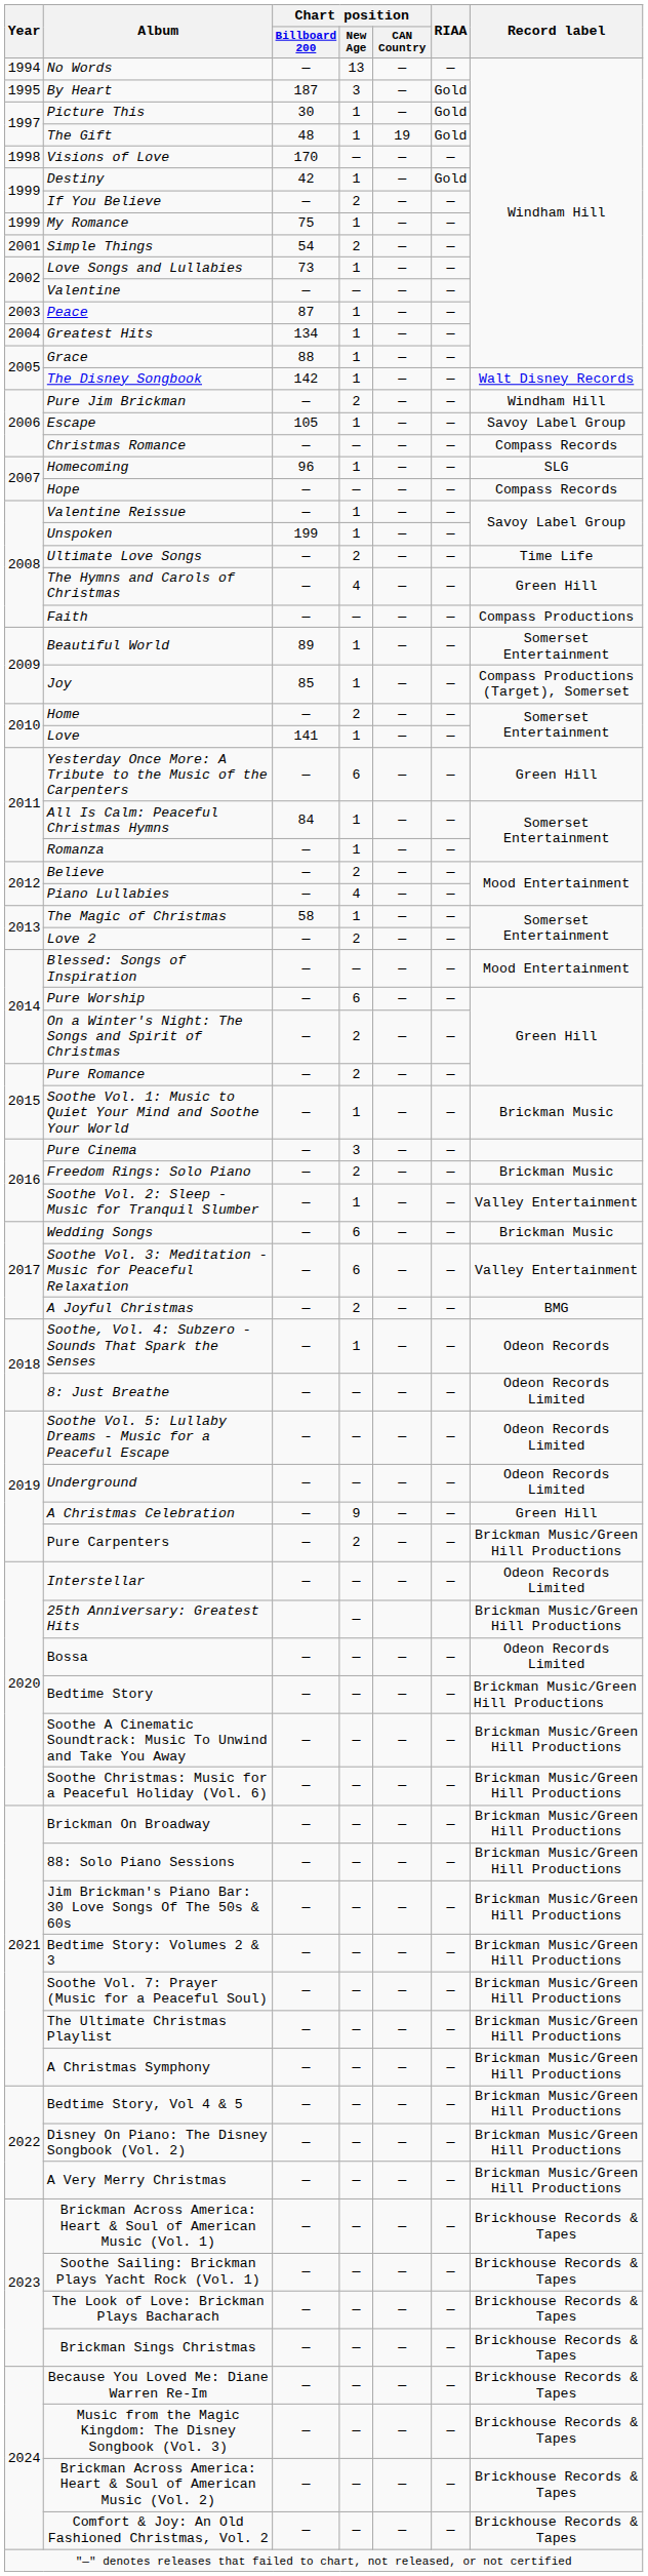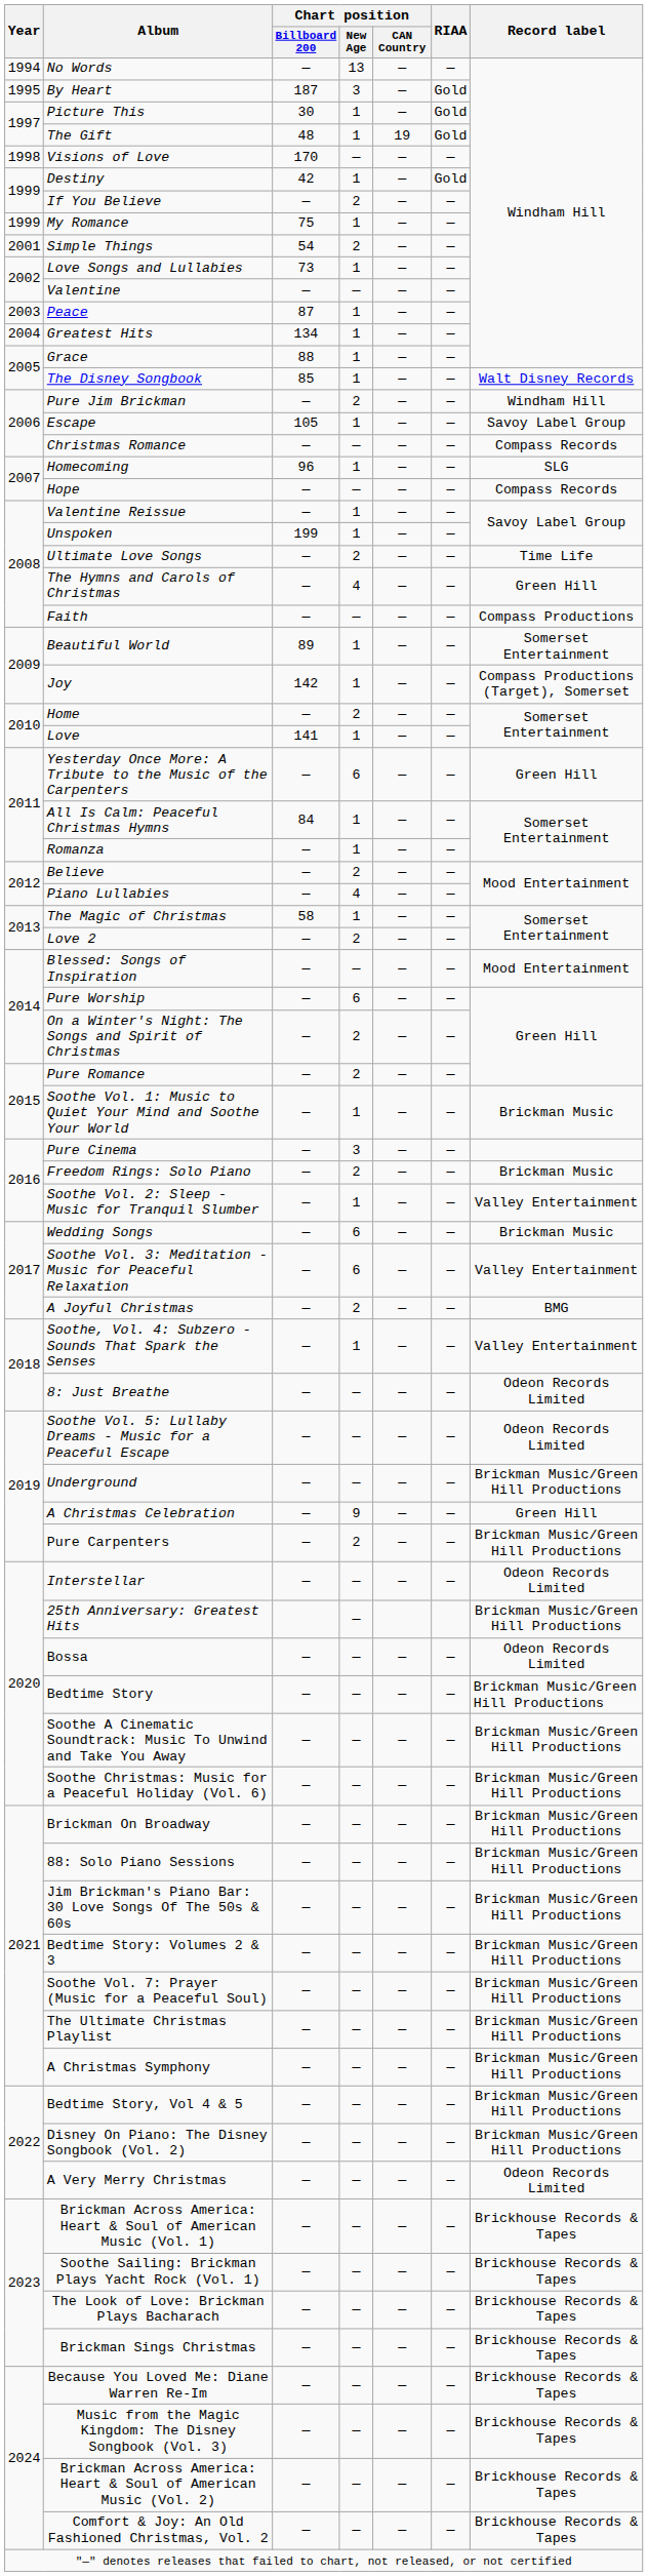 <table class="wikitable" style="text-align:center;">
 <tr>
 <th rowspan="2">Year</th>
 <th rowspan="2">Album</th>
 <th colspan="3">Chart position</th>
 <th rowspan="2">RIAA</th>
 <th rowspan="2">Record label</th>
 </tr>
 <tr style="font-size:smaller;">
 <th style="width:50px;"><a href='#'>Billboard 200</a></th>
 <th>New Age</th>
 <th style="width:50px;">CAN Country</th>
 </tr>
 <tr>
 <td>1994</td>
 <td style="text-align:left;"><em>No Words</em></td>
 <td>—</td>
 <td>13</td>
 <td>—</td>
 <td>—</td>
 <td rowspan="14">Windham Hill</td>
 </tr>
 <tr>
 <td>1995</td>
 <td style="text-align:left;"><em>By Heart</em></td>
 <td>187</td>
 <td>3</td>
 <td>—</td>
 <td>Gold</td>
 </tr>
 <tr>
 <td rowspan="2">1997</td>
 <td style="text-align:left;"><em>Picture This</em></td>
 <td>30</td>
 <td>1</td>
 <td>—</td>
 <td>Gold</td>
 </tr>
 <tr>
 <td style="text-align:left;"><em>The Gift</em></td>
 <td>48</td>
 <td>1</td>
 <td>19</td>
 <td>Gold</td>
 </tr>
 <tr>
 <td>1998</td>
 <td style="text-align:left;"><em>Visions of Love</em></td>
 <td>170</td>
 <td>—</td>
 <td>—</td>
 <td>—</td>
 </tr>
 <tr>
 <td rowspan="2">1999</td>
 <td style="text-align:left;"><em>Destiny</em></td>
 <td>42</td>
 <td>1</td>
 <td>—</td>
 <td>Gold</td>
 </tr>
 <tr>
 <td style="text-align:left;"><em>If You Believe</em></td>
 <td>—</td>
 <td>2</td>
 <td>—</td>
 <td>—</td>
 </tr>
 <tr>
 <td>1999</td>
 <td style="text-align:left;"><em>My Romance</em></td>
 <td>75</td>
 <td>1</td>
 <td>—</td>
 <td>—</td>
 </tr>
 <tr>
 <td>2001</td>
 <td style="text-align:left;"><em>Simple Things</em></td>
 <td>54</td>
 <td>2</td>
 <td>—</td>
 <td>—</td>
 </tr>
 <tr>
 <td rowspan="2">2002</td>
 <td style="text-align:left;"><em>Love Songs and Lullabies</em></td>
 <td>73</td>
 <td>1</td>
 <td>—</td>
 <td>—</td>
 </tr>
 <tr>
 <td style="text-align:left;"><em>Valentine</em></td>
 <td>—</td>
 <td>—</td>
 <td>—</td>
 <td>—</td>
 </tr>
 <tr>
 <td>2003</td>
 <td style="text-align:left;"><em><a href='#'>Peace</a></em></td>
 <td>87</td>
 <td>1</td>
 <td>—</td>
 <td>—</td>
 </tr>
 <tr>
 <td>2004</td>
 <td style="text-align:left;"><em>Greatest Hits</em></td>
 <td>134</td>
 <td>1</td>
 <td>—</td>
 <td>—</td>
 </tr>
 <tr>
 <td rowspan="2">2005</td>
 <td style="text-align:left;"><em>Grace</em></td>
 <td>88</td>
 <td>1</td>
 <td>—</td>
 <td>—</td>
 </tr>
 <tr>
 <td style="text-align:left;"><em><a href='#'>The Disney Songbook</a></em></td>
-<td>142</td>
+<td>85</td>
 <td>1</td>
 <td>—</td>
 <td>—</td>
 <td><a href='#'>Walt Disney Records</a></td>
 </tr>
 <tr>
 <td rowspan="3">2006</td>
 <td style="text-align:left;"><em>Pure Jim Brickman</em></td>
 <td>—</td>
 <td>2</td>
 <td>—</td>
 <td>—</td>
 <td>Windham Hill</td>
 </tr>
 <tr>
 <td style="text-align:left;"><em>Escape</em></td>
 <td>105</td>
 <td>1</td>
 <td>—</td>
 <td>—</td>
 <td>Savoy Label Group</td>
 </tr>
 <tr>
 <td style="text-align:left;"><em>Christmas Romance</em></td>
 <td>—</td>
 <td>—</td>
 <td>—</td>
 <td>—</td>
 <td>Compass Records</td>
 </tr>
 <tr>
 <td rowspan="2">2007</td>
 <td style="text-align:left;"><em>Homecoming</em></td>
 <td>96</td>
 <td>1</td>
 <td>—</td>
 <td>—</td>
 <td>SLG</td>
 </tr>
 <tr>
 <td style="text-align:left;"><em>Hope</em></td>
 <td>—</td>
 <td>—</td>
 <td>—</td>
 <td>—</td>
 <td>Compass Records</td>
 </tr>
 <tr>
 <td rowspan="5">2008</td>
 <td style="text-align:left;"><em>Valentine Reissue</em></td>
 <td>—</td>
 <td>1</td>
 <td>—</td>
 <td>—</td>
 <td rowspan="2">Savoy Label Group</td>
 </tr>
 <tr>
 <td style="text-align:left;"><em>Unspoken</em></td>
 <td>199</td>
 <td>1</td>
 <td>—</td>
 <td>—</td>
 </tr>
 <tr>
 <td style="text-align:left;"><em>Ultimate Love Songs</em></td>
 <td>—</td>
 <td>2</td>
 <td>—</td>
 <td>—</td>
 <td>Time Life</td>
 </tr>
 <tr>
 <td style="text-align:left;"><em>The Hymns and Carols of Christmas</em></td>
 <td>—</td>
 <td>4</td>
 <td>—</td>
 <td>—</td>
 <td>Green Hill</td>
 </tr>
 <tr>
 <td style="text-align:left;"><em>Faith</em></td>
 <td>—</td>
 <td>—</td>
 <td>—</td>
 <td>—</td>
 <td>Compass Productions</td>
 </tr>
 <tr>
 <td rowspan="2">2009</td>
 <td style="text-align:left;"><em>Beautiful World</em></td>
 <td>89</td>
 <td>1</td>
 <td>—</td>
 <td>—</td>
 <td>Somerset Entertainment</td>
 </tr>
 <tr>
 <td style="text-align:left;"><em>Joy</em></td>
-<td>85</td>
+<td>142</td>
 <td>1</td>
 <td>—</td>
 <td>—</td>
 <td>Compass Productions (Target), Somerset</td>
 </tr>
 <tr>
 <td rowspan="2">2010</td>
 <td style="text-align:left;"><em>Home</em></td>
 <td>—</td>
 <td>2</td>
 <td>—</td>
 <td>—</td>
 <td rowspan="2">Somerset Entertainment</td>
 </tr>
 <tr>
 <td style="text-align:left;"><em>Love</em></td>
 <td>141</td>
 <td>1</td>
 <td>—</td>
 <td>—</td>
 </tr>
 <tr>
 <td rowspan="3">2011</td>
 <td style="text-align:left;"><em>Yesterday Once More: A Tribute to the Music of the Carpenters</em></td>
 <td>—</td>
 <td>6</td>
 <td>—</td>
 <td>—</td>
 <td>Green Hill</td>
 </tr>
 <tr>
 <td style="text-align:left;"><em>All Is Calm: Peaceful Christmas Hymns</em></td>
 <td>84</td>
 <td>1</td>
 <td>—</td>
 <td>—</td>
 <td rowspan="2">Somerset Entertainment</td>
 </tr>
 <tr>
 <td style="text-align:left;"><em>Romanza</em></td>
 <td>—</td>
 <td>1</td>
 <td>—</td>
 <td>—</td>
 </tr>
 <tr>
 <td rowspan="2">2012</td>
 <td style="text-align:left;"><em>Believe</em></td>
 <td>—</td>
 <td>2</td>
 <td>—</td>
 <td>—</td>
 <td rowspan="2">Mood Entertainment</td>
 </tr>
 <tr>
 <td style="text-align:left;"><em>Piano Lullabies</em></td>
 <td>—</td>
 <td>4</td>
 <td>—</td>
 <td>—</td>
 </tr>
 <tr>
 <td rowspan="2">2013</td>
 <td style="text-align:left;"><em>The Magic of Christmas</em></td>
 <td>58</td>
 <td>1</td>
 <td>—</td>
 <td>—</td>
 <td rowspan="2">Somerset Entertainment</td>
 </tr>
 <tr>
 <td style="text-align:left;"><em>Love 2</em></td>
 <td>—</td>
 <td>2</td>
 <td>—</td>
 <td>—</td>
 </tr>
 <tr>
 <td rowspan="3">2014</td>
 <td style="text-align:left;"><em>Blessed: Songs of Inspiration</em></td>
 <td>—</td>
 <td>—</td>
 <td>—</td>
 <td>—</td>
 <td>Mood Entertainment</td>
 </tr>
 <tr>
 <td style="text-align:left;"><em>Pure Worship</em></td>
 <td>—</td>
 <td>6</td>
 <td>—</td>
 <td>—</td>
 <td rowspan="3">Green Hill</td>
 </tr>
 <tr>
 <td style="text-align:left;"><em>On a Winter's Night: The Songs and Spirit of Christmas</em></td>
 <td>—</td>
 <td>2</td>
 <td>—</td>
 <td>—</td>
 </tr>
 <tr>
 <td rowspan="2">2015</td>
 <td style="text-align:left;"><em>Pure Romance</em></td>
 <td>—</td>
 <td>2</td>
 <td>—</td>
 <td>—</td>
 </tr>
 <tr>
 <td style="text-align:left;"><em>Soothe Vol. 1: Music to Quiet Your Mind and Soothe Your World</em></td>
 <td>—</td>
 <td>1</td>
 <td>—</td>
 <td>—</td>
 <td>Brickman Music </td>
 </tr>
 <tr>
 <td rowspan="3">2016</td>
 <td style="text-align:left;"><em>Pure Cinema</em></td>
 <td>—</td>
 <td>3</td>
 <td>—</td>
 <td>—</td>
 </tr>
 <tr>
 <td style="text-align:left;"><em>Freedom Rings: Solo Piano</em></td>
 <td>—</td>
 <td>2</td>
 <td>—</td>
 <td>—</td>
 <td>Brickman Music</td>
 </tr>
 <tr>
 <td style="text-align:left;"><em>Soothe Vol. 2: Sleep - Music for Tranquil Slumber</em></td>
 <td>—</td>
 <td>1</td>
 <td>—</td>
 <td>—</td>
 <td>Valley Entertainment</td>
 </tr>
 <tr>
 <td rowspan="3">2017</td>
 <td style="text-align:left;"><em>Wedding Songs</em></td>
 <td>—</td>
 <td>6</td>
 <td>—</td>
 <td>—</td>
 <td>Brickman Music</td>
 </tr>
 <tr>
 <td style="text-align:left;"><em>Soothe Vol. 3: Meditation - Music for Peaceful Relaxation</em></td>
 <td>—</td>
 <td>6</td>
 <td>—</td>
 <td>—</td>
 <td>Valley Entertainment</td>
 </tr>
 <tr>
 <td style="text-align:left;"><em>A Joyful Christmas</em></td>
 <td>—</td>
 <td>2</td>
 <td>—</td>
 <td>—</td>
 <td>BMG</td>
 </tr>
 <tr>
 <td rowspan="2">2018</td>
 <td style="text-align:left;"><em>Soothe, Vol. 4: Subzero - Sounds That Spark the Senses</em></td>
 <td>—</td>
 <td>1</td>
 <td>—</td>
 <td>—</td>
-<td>Odeon Records </td>
+<td>Valley Entertainment</td>
 </tr>
 <tr>
 <td style="text-align:left;"><em>8: Just Breathe</em></td>
 <td>—</td>
 <td>—</td>
 <td>—</td>
 <td>—</td>
 <td>Odeon Records Limited</td>
 </tr>
 <tr>
 <td rowspan="4">2019</td>
 <td style="text-align:left;"><em>Soothe Vol. 5: Lullaby Dreams - Music for a Peaceful Escape</em></td>
 <td>—</td>
 <td>—</td>
 <td>—</td>
 <td>—</td>
 <td>Odeon Records Limited</td>
 </tr>
 <tr>
 <td style="text-align:left;"><em>Underground</em></td>
 <td>—</td>
 <td>—</td>
 <td>—</td>
 <td>—</td>
-<td>Odeon Records Limited</td>
+<td>Brickman Music/Green Hill Productions</td>
 </tr>
 <tr>
 <td style="text-align:left;"><em>A Christmas Celebration</em></td>
 <td>—</td>
 <td>9</td>
 <td>—</td>
 <td>—</td>
 <td>Green Hill</td>
 </tr>
 <tr>
 <td style="text-align:left;">Pure Carpenters</td>
 <td>—</td>
 <td>2</td>
 <td>—</td>
 <td>—</td>
 <td>Brickman Music/Green Hill Productions</td>
 </tr>
 <tr>
 <td rowspan="6">2020</td>
 <td style="text-align:left;"><em>Interstellar</em></td>
 <td>—</td>
 <td>—</td>
 <td>—</td>
 <td>—</td>
 <td>Odeon Records Limited</td>
 </tr>
 <tr>
 <td style="text-align:left;"><em>25th Anniversary: Greatest Hits</em></td>
 <td></td>
 <td>—</td>
 <td></td>
 <td></td>
 <td>Brickman Music/Green Hill Productions</td>
 </tr>
 <tr>
 <td style="text-align:left;">Bossa</td>
 <td>—</td>
 <td>—</td>
 <td>—</td>
 <td>—</td>
 <td>Odeon Records Limited</td>
 </tr>
 <tr>
 <td style="text-align:left;">Bedtime Story</td>
 <td>—</td>
 <td>—</td>
 <td>—</td>
 <td>—</td>
 <td style="text-align:left;">Brickman Music/Green Hill Productions</td>
 </tr>
 <tr>
 <td style="text-align:left;">Soothe A Cinematic Soundtrack: Music To Unwind and Take You Away</td>
 <td>—</td>
 <td>—</td>
 <td>—</td>
 <td>—</td>
 <td>Brickman Music/Green Hill Productions</td>
 </tr>
 <tr>
 <td style="text-align:left;">Soothe Christmas: Music for a Peaceful Holiday (Vol. 6)</td>
 <td>—</td>
 <td>—</td>
 <td>—</td>
 <td>—</td>
 <td>Brickman Music/Green Hill Productions</td>
 </tr>
 <tr>
 <td rowspan="7">2021</td>
 <td style="text-align:left;">Brickman On Broadway</td>
 <td>—</td>
 <td>—</td>
 <td>—</td>
 <td>—</td>
 <td>Brickman Music/Green Hill Productions</td>
 </tr>
 <tr>
 <td style="text-align:left;">88: Solo Piano Sessions</td>
 <td>—</td>
 <td>—</td>
 <td>—</td>
 <td>—</td>
 <td>Brickman Music/Green Hill Productions</td>
 </tr>
 <tr>
 <td style="text-align:left;">Jim Brickman's Piano Bar: 30 Love Songs Of The 50s & 60s</td>
 <td>—</td>
 <td>—</td>
 <td>—</td>
 <td>—</td>
 <td>Brickman Music/Green Hill Productions</td>
 </tr>
 <tr>
 <td style="text-align:left;">Bedtime Story: Volumes 2 & 3</td>
 <td>—</td>
 <td>—</td>
 <td>—</td>
 <td>—</td>
 <td>Brickman Music/Green Hill Productions</td>
 </tr>
 <tr>
 <td style="text-align:left;">Soothe Vol. 7: Prayer (Music for a Peaceful Soul)</td>
 <td>—</td>
 <td>—</td>
 <td>—</td>
 <td>—</td>
 <td>Brickman Music/Green Hill Productions</td>
 </tr>
 <tr>
 <td style="text-align:left;">The Ultimate Christmas Playlist</td>
 <td>—</td>
 <td>—</td>
 <td>—</td>
 <td>—</td>
 <td>Brickman Music/Green Hill Productions</td>
 </tr>
 <tr>
 <td style="text-align:left;">A Christmas Symphony</td>
 <td>—</td>
 <td>—</td>
 <td>—</td>
 <td>—</td>
 <td>Brickman Music/Green Hill Productions</td>
 </tr>
 <tr>
 <td rowspan="3">2022</td>
 <td style="text-align:left;">Bedtime Story, Vol 4 & 5</td>
 <td>—</td>
 <td>—</td>
 <td>—</td>
 <td>—</td>
 <td>Brickman Music/Green Hill Productions</td>
 </tr>
 <tr>
 <td style="text-align:left;">Disney On Piano: The Disney Songbook (Vol. 2)</td>
 <td>—</td>
 <td>—</td>
 <td>—</td>
 <td>—</td>
 <td>Brickman Music/Green Hill Productions</td>
 </tr>
 <tr>
 <td style="text-align:left;">A Very Merry Christmas</td>
 <td>—</td>
 <td>—</td>
 <td>—</td>
 <td>—</td>
-<td>Brickman Music/Green Hill Productions</td>
+<td>Odeon Records Limited</td>
 </tr>
 <tr>
 <td rowspan="4">2023</td>
 <td>Brickman Across America: Heart & Soul of American Music (Vol. 1)</td>
 <td>—</td>
 <td>—</td>
 <td>—</td>
 <td>—</td>
 <td>Brickhouse Records & Tapes</td>
 </tr>
 <tr>
 <td>Soothe Sailing: Brickman Plays Yacht Rock (Vol. 1)</td>
 <td>—</td>
 <td>—</td>
 <td>—</td>
 <td>—</td>
 <td>Brickhouse Records & Tapes</td>
 </tr>
 <tr>
 <td>The Look of Love: Brickman Plays Bacharach</td>
 <td>—</td>
 <td>—</td>
 <td>—</td>
 <td>—</td>
 <td>Brickhouse Records & Tapes</td>
 </tr>
 <tr>
 <td>Brickman Sings Christmas</td>
 <td>—</td>
 <td>—</td>
 <td>—</td>
 <td>—</td>
 <td>Brickhouse Records & Tapes</td>
 </tr>
 <tr>
 <td rowspan="4">2024</td>
 <td>Because You Loved Me: Diane Warren Re-Im</td>
 <td>—</td>
 <td>—</td>
 <td>—</td>
 <td>—</td>
 <td>Brickhouse Records & Tapes</td>
 </tr>
 <tr>
 <td>Music from the Magic Kingdom: The Disney Songbook (Vol. 3)</td>
 <td>—</td>
 <td>—</td>
 <td>—</td>
 <td>—</td>
 <td>Brickhouse Records & Tapes</td>
 </tr>
 <tr>
 <td>Brickman Across America: Heart & Soul of American Music (Vol. 2)</td>
 <td>—</td>
 <td>—</td>
 <td>—</td>
 <td>—</td>
 <td>Brickhouse Records & Tapes</td>
 </tr>
 <tr>
 <td>Comfort & Joy: An Old Fashioned Christmas, Vol. 2</td>
 <td>—</td>
 <td>—</td>
 <td>—</td>
 <td>—</td>
 <td>Brickhouse Records & Tapes</td>
 </tr>
 <tr>
 <td colspan="7" style="text-align:center;"><small>"—" denotes releases that failed to chart, not released, or not certified</small></td>
 </tr>
 </table>
